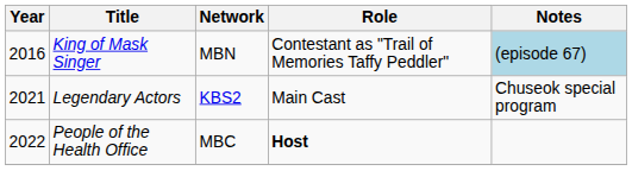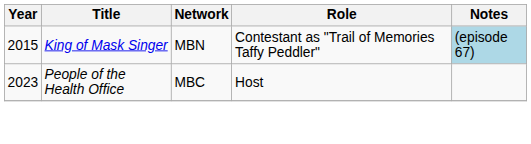 <table class="wikitable">
 <tr>
 <th>Year</th>
 <th>Title</th>
 <th>Network</th>
 <th>Role</th>
 <th>Notes</th>
 </tr>
 <tr>
-<td>2016</td>
+<td>2015</td>
 <td><em><a href='#'>King of Mask Singer</a></em></td>
 <td>MBN</td>
 <td>Contestant as "Trail of Memories Taffy Peddler"</td>
 <td style="background: lightblue;">(episode 67)</td>
 </tr>
 <tr>
-<td>2021</td>
-<td><em>Legendary Actors</em></td>
-<td><a href='#'>KBS2</a></td>
-<td>Main Cast</td>
-<td>Chuseok special program </td>
-</tr>
-<tr>
-<td>2022</td>
+<td>2023</td>
 <td><em>People of the Health Office</em></td>
 <td>MBC</td>
-<td><strong>Host</strong></td>
+<td>Host</td>
 <td></td>
 </tr>
 <tr>
 </tr>
 </table>
